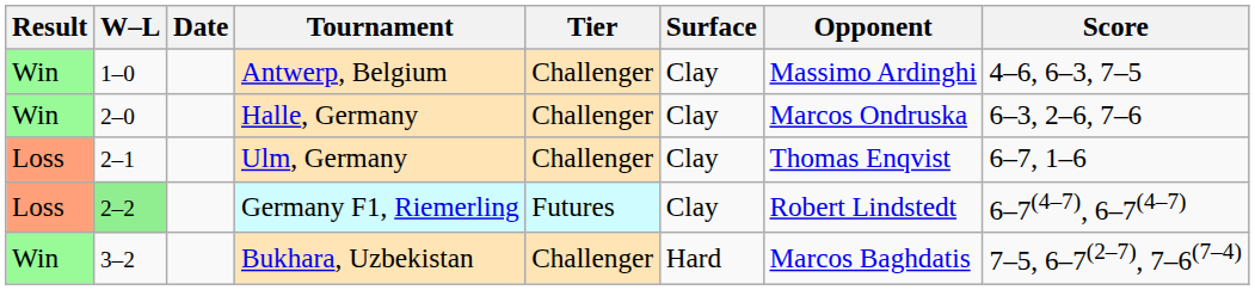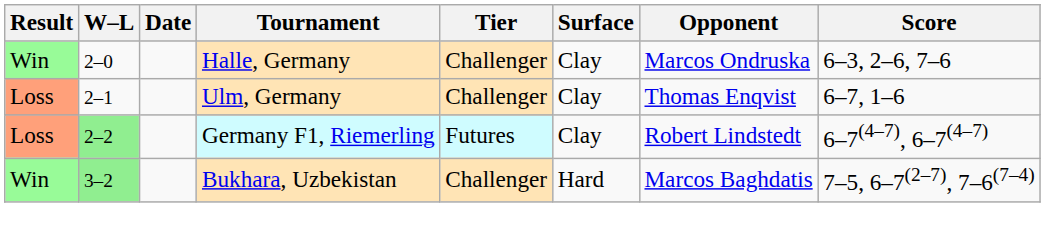 <table class="sortable wikitable">
 <tr>
 <th>Result</th>
 <th class="unsortable">W–L</th>
 <th>Date</th>
 <th>Tournament</th>
 <th>Tier</th>
 <th>Surface</th>
 <th>Opponent</th>
 <th class="unsortable">Score</th>
-</tr>
-<tr>
-<td style="background:#98fb98;">Win</td>
-<td><small>1–0</small></td>
-<td></td>
-<td style="background:moccasin;"><a href='#'>Antwerp</a>, Belgium</td>
-<td style="background:moccasin;">Challenger</td>
-<td>Clay</td>
-<td> <a href='#'>Massimo Ardinghi</a></td>
-<td>4–6, 6–3, 7–5</td>
 </tr>
 <tr>
 <td style="background:#98fb98;">Win</td>
 <td><small>2–0</small></td>
 <td></td>
 <td style="background:moccasin;"><a href='#'>Halle</a>, Germany</td>
 <td style="background:moccasin;">Challenger</td>
 <td>Clay</td>
 <td> <a href='#'>Marcos Ondruska</a></td>
 <td>6–3, 2–6, 7–6</td>
 </tr>
 <tr>
 <td style="background:#ffa07a;">Loss</td>
 <td><small>2–1</small></td>
 <td></td>
 <td style="background:moccasin;"><a href='#'>Ulm</a>, Germany</td>
 <td style="background:moccasin;">Challenger</td>
 <td>Clay</td>
 <td> <a href='#'>Thomas Enqvist</a></td>
 <td>6–7, 1–6</td>
 </tr>
 <tr>
 <td style="background:#ffa07a;">Loss</td>
 <td style="background: lightgreen;"><small>2–2</small></td>
 <td></td>
 <td style="background:#cffcff;">Germany F1, <a href='#'>Riemerling</a></td>
 <td style="background:#cffcff;">Futures</td>
 <td>Clay</td>
 <td> <a href='#'>Robert Lindstedt</a></td>
 <td>6–7<sup>(4–7)</sup>, 6–7<sup>(4–7)</sup></td>
 </tr>
 <tr>
 <td style="background:#98fb98;">Win</td>
-<td><small>3–2</small></td>
+<td style="background: lightgreen;"><small>3–2</small></td>
 <td></td>
 <td style="background:moccasin;"><a href='#'>Bukhara</a>, Uzbekistan</td>
 <td style="background:moccasin;">Challenger</td>
 <td>Hard</td>
 <td> <a href='#'>Marcos Baghdatis</a></td>
 <td>7–5, 6–7<sup>(2–7)</sup>, 7–6<sup>(7–4)</sup></td>
 </tr>
 </table>
